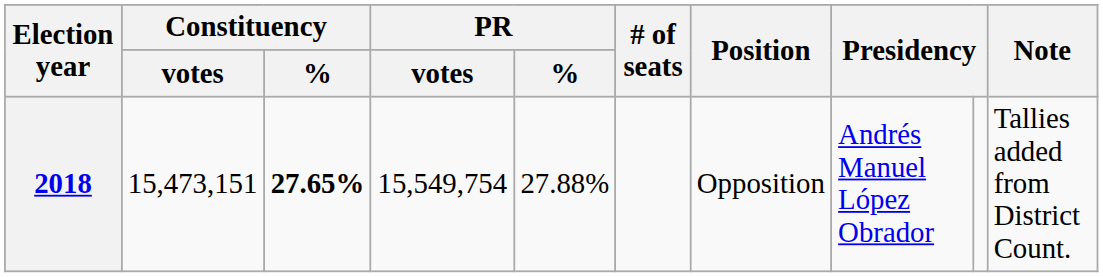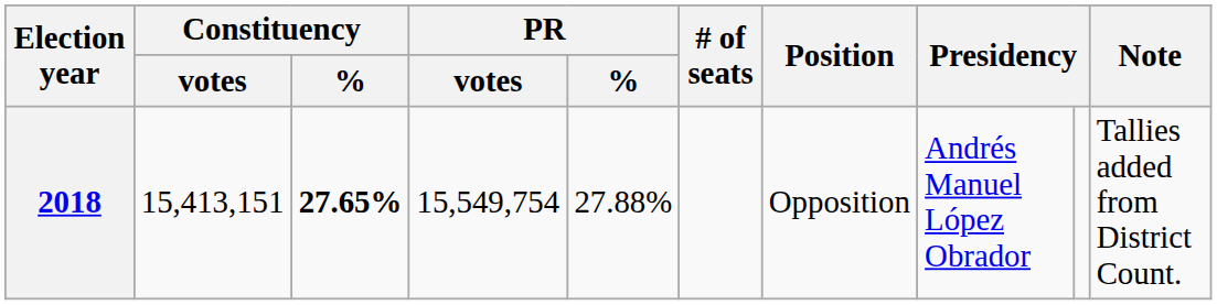 <table class="wikitable">
 <tr>
 <th rowspan="2">Election year</th>
 <th colspan="2">Constituency</th>
 <th colspan="2">PR</th>
 <th rowspan="2"># of seats</th>
 <th rowspan="2">Position</th>
 <th colspan="2" rowspan="2">Presidency</th>
 <th rowspan="2">Note</th>
 </tr>
 <tr>
 <th>votes</th>
 <th>%</th>
 <th>votes</th>
 <th>%</th>
 </tr>
 <tr>
 <th><a href='#'>2018</a></th>
-<td>15,473,151</td>
+<td>15,413,151</td>
 <td><strong>27.65%</strong></td>
 <td>15,549,754</td>
 <td>27.88%</td>
 <td></td>
 <td>Opposition</td>
 <td><a href='#'>Andrés Manuel López Obrador</a></td>
 <td></td>
 <td>Tallies added from  District Count.</td>
 </tr>
 </table>
